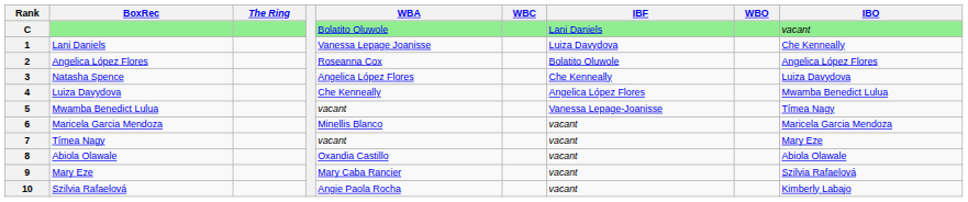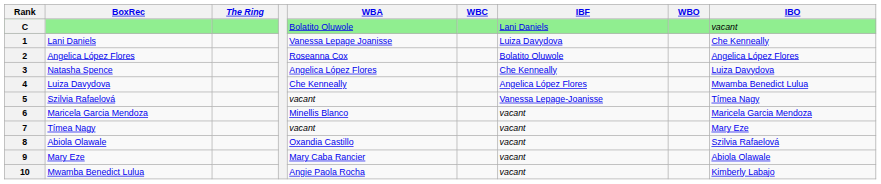 <table class="wikitable" style="text-align:left; font-size:80%; width:100%;">
 <tr>
 <th>Rank</th>
 <th><a href='#'>BoxRec</a></th>
 <th><em><a href='#'>The Ring</a></em></th>
 <th rowspan="12" style="width:1%;"></th>
 <th><a href='#'>WBA</a></th>
 <th><a href='#'>WBC</a></th>
 <th><a href='#'>IBF</a></th>
 <th><a href='#'>WBO</a></th>
 <th><a href='#'>IBO</a></th>
 </tr>
 <tr style="background:lightgreen;">
 <th scope="row">C</th>
 <td></td>
 <td></td>
 <td> <a href='#'>Bolatito Oluwole</a></td>
 <td></td>
 <td> <a href='#'>Lani Daniels</a></td>
 <td></td>
 <td><em>vacant</em></td>
 </tr>
 <tr>
 <th scope="row">1</th>
 <td> <a href='#'>Lani Daniels</a></td>
 <td></td>
 <td> <a href='#'>Vanessa Lepage Joanisse</a></td>
 <td></td>
 <td> <a href='#'>Luiza Davydova</a></td>
 <td></td>
 <td> <a href='#'>Che Kenneally</a></td>
 </tr>
 <tr>
 <th scope="row">2</th>
 <td> <a href='#'>Angelica López Flores</a></td>
 <td></td>
 <td> <a href='#'>Roseanna Cox</a></td>
 <td></td>
 <td> <a href='#'>Bolatito Oluwole</a></td>
 <td></td>
 <td> <a href='#'>Angelica López Flores</a></td>
 </tr>
 <tr>
 <th scope="row">3</th>
 <td> <a href='#'>Natasha Spence</a></td>
 <td></td>
 <td> <a href='#'>Angelica López Flores</a></td>
 <td></td>
 <td> <a href='#'>Che Kenneally</a></td>
 <td></td>
 <td> <a href='#'>Luiza Davydova</a></td>
 </tr>
 <tr>
 <th scope="row">4</th>
 <td> <a href='#'>Luiza Davydova</a></td>
 <td></td>
 <td> <a href='#'>Che Kenneally</a></td>
 <td></td>
 <td> <a href='#'>Angelica López Flores</a></td>
 <td></td>
 <td> <a href='#'>Mwamba Benedict Lulua</a></td>
 </tr>
 <tr>
 <th scope="row">5</th>
-<td> <a href='#'>Mwamba Benedict Lulua</a></td>
+<td> <a href='#'>Szilvia Rafaelová</a></td>
 <td></td>
 <td><em>vacant</em></td>
 <td></td>
 <td> <a href='#'>Vanessa Lepage-Joanisse</a></td>
 <td></td>
 <td> <a href='#'>Tímea Nagy</a></td>
 </tr>
 <tr>
 <th scope="row">6</th>
 <td> <a href='#'>Maricela Garcia Mendoza</a></td>
 <td></td>
 <td> <a href='#'>Minellis Blanco</a></td>
 <td></td>
 <td><em>vacant</em></td>
 <td></td>
 <td> <a href='#'>Maricela Garcia Mendoza</a></td>
 </tr>
 <tr>
 <th scope="row">7</th>
 <td> <a href='#'>Tímea Nagy</a></td>
 <td></td>
 <td><em>vacant</em></td>
 <td></td>
 <td><em>vacant</em></td>
 <td></td>
 <td> <a href='#'>Mary Eze</a></td>
 </tr>
 <tr>
 <th scope="row">8</th>
 <td> <a href='#'>Abiola Olawale</a></td>
 <td></td>
 <td> <a href='#'>Oxandia Castillo</a></td>
 <td></td>
 <td><em>vacant</em></td>
 <td></td>
-<td> <a href='#'>Abiola Olawale</a></td>
+<td> <a href='#'>Szilvia Rafaelová</a></td>
 </tr>
 <tr>
 <th scope="row">9</th>
 <td> <a href='#'>Mary Eze</a></td>
 <td></td>
 <td> <a href='#'>Mary Caba Rancier</a></td>
 <td></td>
 <td><em>vacant</em></td>
 <td></td>
-<td> <a href='#'>Szilvia Rafaelová</a></td>
+<td> <a href='#'>Abiola Olawale</a></td>
 </tr>
 <tr>
 <th scope="row">10</th>
-<td> <a href='#'>Szilvia Rafaelová</a></td>
+<td> <a href='#'>Mwamba Benedict Lulua</a></td>
 <td></td>
 <td> <a href='#'>Angie Paola Rocha</a></td>
 <td></td>
 <td><em>vacant</em></td>
 <td></td>
 <td> <a href='#'>Kimberly Labajo</a></td>
 </tr>
 </table>
